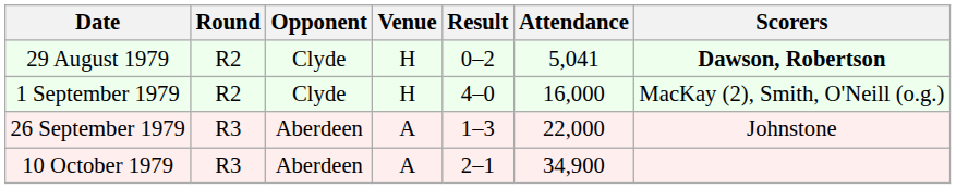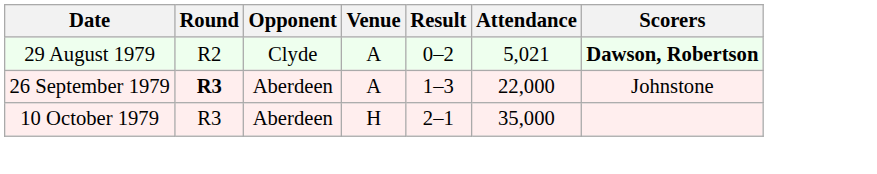 <table class="wikitable sortable" style="font-size:100%; text-align:center">
 <tr>
 <th>Date</th>
 <th>Round</th>
 <th>Opponent</th>
 <th>Venue</th>
 <th>Result</th>
 <th>Attendance</th>
 <th>Scorers</th>
 </tr>
 <tr bgcolor = "#EEFFEE">
 <td>29 August 1979</td>
 <td>R2</td>
 <td>Clyde</td>
-<td>H</td>
+<td>A</td>
 <td>0–2</td>
-<td>5,041</td>
+<td>5,021</td>
 <td><strong>Dawson, Robertson</strong></td>
-</tr>
-<tr bgcolor = "#EEFFEE">
-<td>1 September 1979</td>
-<td>R2</td>
-<td>Clyde</td>
-<td>H</td>
-<td>4–0</td>
-<td>16,000</td>
-<td>MacKay (2), Smith, O'Neill (o.g.)</td>
 </tr>
 <tr bgcolor = "#FFEEEE">
 <td>26 September 1979</td>
-<td>R3</td>
+<td><strong>R3</strong></td>
 <td>Aberdeen</td>
 <td>A</td>
 <td>1–3</td>
 <td>22,000</td>
 <td>Johnstone</td>
 </tr>
 <tr bgcolor = "#FFEEEE">
 <td>10 October 1979</td>
 <td>R3</td>
 <td>Aberdeen</td>
-<td>A</td>
+<td>H</td>
 <td>2–1</td>
-<td>34,900</td>
+<td>35,000</td>
 <td></td>
 </tr>
 </table>
